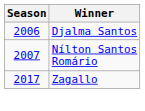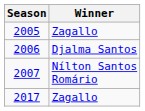 <table class="wikitable">
 <tr>
 <th>Season</th>
 <th>Winner</th>
+</tr>
+<tr>
+<td align="center"><a href='#'>2005</a></td>
+<td> <a href='#'>Zagallo</a></td>
 </tr>
 <tr>
 <td align="center"><a href='#'>2006</a></td>
 <td> <a href='#'>Djalma Santos</a></td>
 </tr>
 <tr>
 <td align="center"><a href='#'>2007</a></td>
 <td> <a href='#'>Nílton Santos</a> <br>  <a href='#'>Romário</a> </td>
 </tr>
 <tr>
 <td align="center"><a href='#'>2017</a></td>
 <td> <a href='#'>Zagallo</a></td>
 </tr>
 </table>
